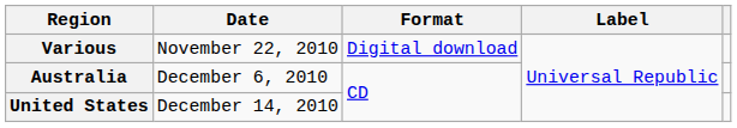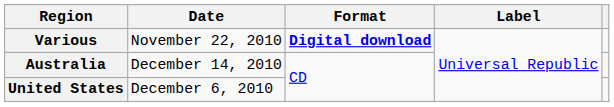 <table class="wikitable plainrowheaders">
 <tr>
 <th scope="col">Region</th>
 <th scope="col">Date</th>
 <th scope="col">Format</th>
 <th scope="col">Label</th>
 <th scope="col"></th>
 </tr>
 <tr>
 <th scope="row">Various</th>
 <td>November 22, 2010</td>
-<td><a href='#'>Digital download</a></td>
+<td><strong><a href='#'>Digital download</a></strong></td>
 <td rowspan="3"><a href='#'>Universal Republic</a></td>
 <td></td>
 </tr>
 <tr>
 <th scope="row">Australia</th>
-<td>December 6, 2010</td>
+<td>December 14, 2010</td>
 <td rowspan="2"><a href='#'>CD</a></td>
 <td></td>
 </tr>
 <tr>
 <th scope="row">United States</th>
-<td>December 14, 2010</td>
+<td>December 6, 2010</td>
 <td></td>
 </tr>
 </table>
